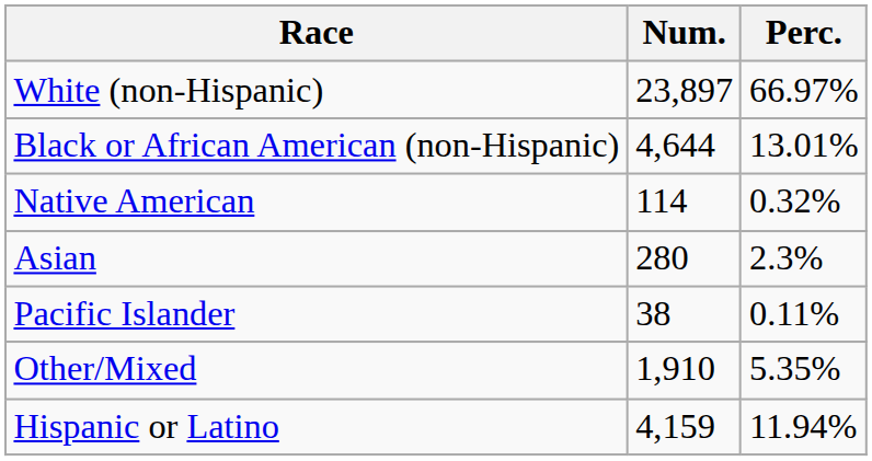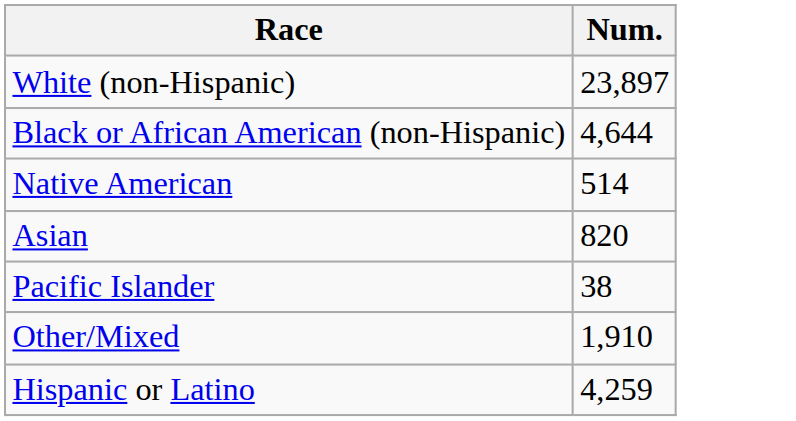 <table class="wikitable">
 <tr>
 <th>Race</th>
 <th>Num.</th>
-<th>Perc.</th>
 </tr>
 <tr>
 <td><a href='#'>White</a> (non-Hispanic)</td>
 <td>23,897</td>
-<td>66.97%</td>
 </tr>
 <tr>
 <td><a href='#'>Black or African American</a> (non-Hispanic)</td>
 <td>4,644</td>
-<td>13.01%</td>
 </tr>
 <tr>
 <td><a href='#'>Native American</a></td>
-<td>114</td>
-<td>0.32%</td>
+<td>514</td>
 </tr>
 <tr>
 <td><a href='#'>Asian</a></td>
-<td>280</td>
-<td>2.3%</td>
+<td>820</td>
 </tr>
 <tr>
 <td><a href='#'>Pacific Islander</a></td>
 <td>38</td>
-<td>0.11%</td>
 </tr>
 <tr>
 <td><a href='#'>Other/Mixed</a></td>
 <td>1,910</td>
-<td>5.35%</td>
 </tr>
 <tr>
 <td><a href='#'>Hispanic</a> or <a href='#'>Latino</a></td>
-<td>4,159</td>
-<td>11.94%</td>
+<td>4,259</td>
 </tr>
 </table>
